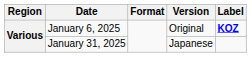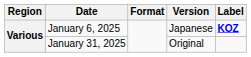 <table class="wikitable plainrowheaders">
 <tr>
 <th scope="col">Region</th>
 <th scope="col">Date</th>
 <th scope="col">Format</th>
 <th>Version</th>
 <th scope="col">Label</th>
 </tr>
 <tr>
 <th scope="row" rowspan="2">Various</th>
 <td>January 6, 2025</td>
 <td rowspan="2"></td>
-<td>Original</td>
+<td>Japanese</td>
 <td><strong><a href='#'>KOZ</a></strong></td>
 </tr>
 <tr>
 <td>January 31, 2025</td>
-<td>Japanese</td>
+<td>Original</td>
 <td></td>
 </tr>
 </table>
